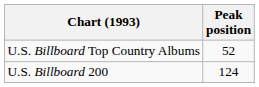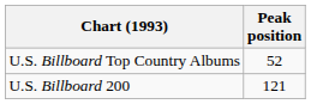 <table class="wikitable">
 <tr>
 <th>Chart (1993)</th>
 <th>Peak<br>position</th>
 </tr>
 <tr>
 <td>U.S. <em>Billboard</em> Top Country Albums</td>
 <td align="center">52</td>
 </tr>
 <tr>
 <td>U.S. <em>Billboard</em> 200</td>
-<td align="center">124</td>
+<td align="center">121</td>
 </tr>
 </table>
